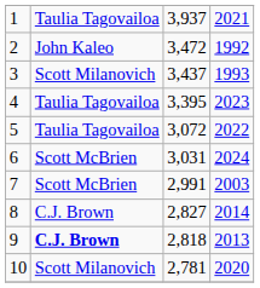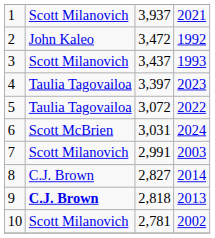 <table class="wikitable">
 <tr>
 </tr>
 <tr>
 <td>1</td>
-<td><a href='#'>Taulia Tagovailoa</a></td>
+<td><a href='#'>Scott Milanovich</a></td>
 <td><abbr>3,937</abbr></td>
 <td><a href='#'>2021</a></td>
 </tr>
 <tr>
 <td>2</td>
 <td><a href='#'>John Kaleo</a></td>
 <td><abbr>3,472</abbr></td>
 <td><a href='#'>1992</a></td>
 </tr>
 <tr>
 <td>3</td>
 <td><a href='#'>Scott Milanovich</a></td>
 <td><abbr>3,437</abbr></td>
 <td><a href='#'>1993</a></td>
 </tr>
 <tr>
 <td>4</td>
 <td><a href='#'>Taulia Tagovailoa</a></td>
-<td><abbr>3,395</abbr></td>
+<td><abbr>3,397</abbr></td>
 <td><a href='#'>2023</a></td>
 </tr>
 <tr>
 <td>5</td>
 <td><a href='#'>Taulia Tagovailoa</a></td>
 <td><abbr>3,072</abbr></td>
 <td><a href='#'>2022</a></td>
 </tr>
 <tr>
 <td>6</td>
 <td><a href='#'>Scott McBrien</a></td>
 <td><abbr>3,031</abbr></td>
 <td><a href='#'>2024</a></td>
 </tr>
 <tr>
 <td>7</td>
-<td><a href='#'>Scott McBrien</a></td>
+<td><a href='#'>Scott Milanovich</a></td>
 <td><abbr>2,991</abbr></td>
 <td><a href='#'>2003</a></td>
 </tr>
 <tr>
 <td>8</td>
 <td><a href='#'>C.J. Brown</a></td>
 <td><abbr>2,827</abbr></td>
 <td><a href='#'>2014</a></td>
 </tr>
 <tr>
 <td>9</td>
 <td><strong><a href='#'>C.J. Brown</a></strong></td>
 <td><abbr>2,818</abbr></td>
 <td><a href='#'>2013</a></td>
 </tr>
 <tr>
 <td>10</td>
 <td><a href='#'>Scott Milanovich</a></td>
 <td><abbr>2,781</abbr></td>
-<td><a href='#'>2020</a></td>
+<td><a href='#'>2002</a></td>
 </tr>
 <tr>
 </tr>
 </table>
